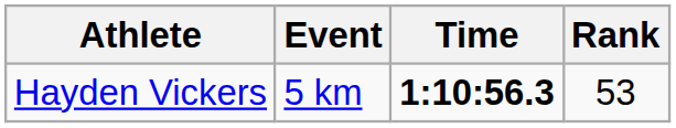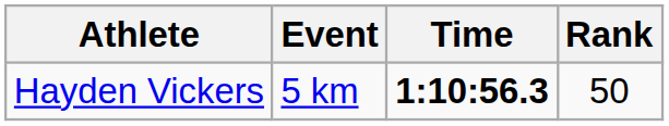 <table class="wikitable" style="font-size:90%;">
 <tr>
 <th>Athlete</th>
 <th>Event</th>
 <th>Time</th>
 <th>Rank</th>
 </tr>
 <tr align=center>
 <td align=left><a href='#'>Hayden Vickers</a></td>
 <td align=left><a href='#'>5 km</a></td>
 <td><strong>1:10:56.3</strong></td>
-<td>53</td>
+<td>50</td>
 </tr>
 </table>
